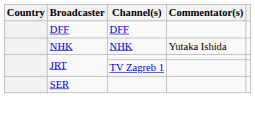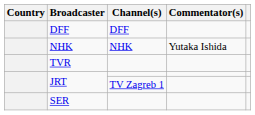 <table class="wikitable plainrowheaders">
 <tr>
 <th scope="col">Country</th>
 <th scope="col">Broadcaster</th>
 <th scope="col">Channel(s)</th>
 <th scope="col">Commentator(s)</th>
 <th scope="col"></th>
 </tr>
 <tr>
 <th scope="row"></th>
 <td><a href='#'>DFF</a></td>
 <td><a href='#'>DFF</a></td>
 <td></td>
 <td style="text-align:center"></td>
 </tr>
 <tr>
 <th scope="row"></th>
 <td><a href='#'>NHK</a></td>
 <td><a href='#'>NHK</a></td>
 <td>Yutaka Ishida</td>
 <td style="text-align:center"></td>
 </tr>
 <tr>
+<th scope="row"></th>
+<td><a href='#'>TVR</a></td>
+<td></td>
+<td></td>
+<td style="text-align:center"></td>
+</tr>
+<tr>
 <th scope="rowgroup" rowspan="2"></th>
 <td rowspan="2"><a href='#'>JRT</a></td>
 <td></td>
 <td></td>
 <td style="text-align:center"></td>
 </tr>
 <tr>
 <td><a href='#'>TV Zagreb 1</a></td>
 <td></td>
 <td style="text-align:center"></td>
 </tr>
 <tr>
 <th scope="rowgroup"></th>
 <td><a href='#'>SER</a></td>
 <td></td>
 <td></td>
 <td style="text-align:center"></td>
 </tr>
 </table>
